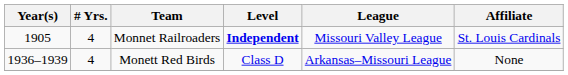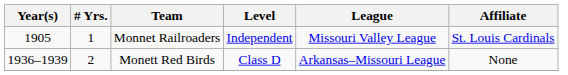 <table class="wikitable" style="text-align:center; font-size: 95%;">
 <tr>
 <th>Year(s)</th>
 <th># Yrs.</th>
 <th>Team</th>
 <th>Level</th>
 <th>League</th>
 <th>Affiliate</th>
 </tr>
 <tr>
 <td>1905</td>
-<td>4</td>
+<td>1</td>
 <td>Monnet Railroaders</td>
-<td><strong><a href='#'>Independent</a></strong></td>
+<td><a href='#'>Independent</a></td>
 <td><a href='#'>Missouri Valley League</a></td>
 <td><a href='#'>St. Louis Cardinals</a></td>
 </tr>
 <tr>
 <td>1936–1939</td>
-<td>4</td>
+<td>2</td>
 <td>Monett Red Birds</td>
 <td><a href='#'>Class D</a></td>
 <td><a href='#'>Arkansas–Missouri League</a></td>
 <td>None</td>
 </tr>
 <tr>
 </tr>
 </table>
